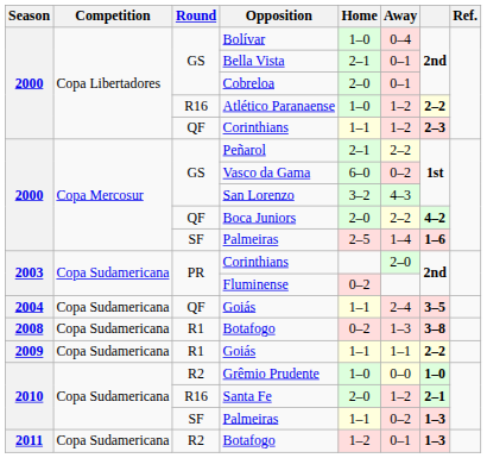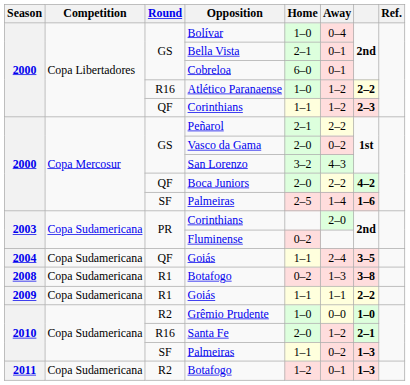 <table class="wikitable collapsible collapsed" style="text-align: center;">
 <tr>
 <th scope="col">Season</th>
 <th scope="col">Competition</th>
 <th scope="col"><a href='#'>Round</a></th>
 <th scope="col">Opposition</th>
 <th scope="col">Home</th>
 <th scope="col">Away</th>
 <th scope="col"></th>
 <th scope="col">Ref.</th>
 </tr>
 <tr>
 <th rowspan="5" scope="row" style="text-align:center"><a href='#'>2000</a></th>
 <td rowspan="5" style="text-align:left">Copa Libertadores</td>
 <td rowspan="3">GS</td>
 <td style="text-align:left"> <a href='#'>Bolívar</a></td>
 <td style="background:#dfd;">1–0</td>
 <td style="background:#fdd;">0–4</td>
 <td rowspan="3"><strong>2nd</strong></td>
 <td rowspan="5"></td>
 </tr>
 <tr>
 <td style="text-align:left"> <a href='#'>Bella Vista</a></td>
 <td style="background:#dfd;">2–1</td>
 <td style="background:#fdd;">0–1</td>
 </tr>
 <tr>
 <td style="text-align:left;"> <a href='#'>Cobreloa</a></td>
-<td style="background:#dfd;">2–0</td>
+<td style="background:#dfd;">6–0</td>
 <td style="background:#fdd;">0–1</td>
 </tr>
 <tr>
 <td>R16</td>
 <td style="text-align:left"> <a href='#'>Atlético Paranaense</a></td>
 <td style="background:#dfd;">1–0</td>
 <td style="background:#fdd;">1–2</td>
 <td style="background:#ffd;"><strong>2–2</strong></td>
 </tr>
 <tr>
 <td>QF</td>
 <td style="text-align:left"> <a href='#'>Corinthians</a></td>
 <td style="background:#ffd;">1–1</td>
 <td style="background:#fdd;">1–2</td>
 <td style="background:#fdd;"><strong>2–3</strong></td>
 </tr>
 <tr>
 <th rowspan="5" scope="row" style="text-align:center"><a href='#'>2000</a></th>
 <td rowspan="5" style="text-align:left"><a href='#'>Copa Mercosur</a></td>
 <td rowspan="3">GS</td>
 <td style="text-align:left;"> <a href='#'>Peñarol</a></td>
 <td style="background:#dfd;">2–1</td>
 <td style="background:#ffd;">2–2</td>
 <td rowspan="3"><strong>1st</strong></td>
 <td rowspan="5"></td>
 </tr>
 <tr>
 <td style="text-align:left;"> <a href='#'>Vasco da Gama</a></td>
-<td style="background:#dfd;">6–0</td>
+<td style="background:#dfd;">2–0</td>
 <td style="background:#fdd;">0–2</td>
 </tr>
 <tr>
 <td style="text-align:left;"> <a href='#'>San Lorenzo</a></td>
 <td style="background:#dfd;">3–2</td>
 <td style="background:#dfd;">4–3</td>
 </tr>
 <tr>
 <td>QF</td>
 <td style="text-align:left;"> <a href='#'>Boca Juniors</a></td>
 <td style="background:#dfd;">2–0</td>
 <td style="background:#ffd;">2–2</td>
 <td style="background:#dfd;"><strong>4–2</strong></td>
 </tr>
 <tr>
 <td>SF</td>
 <td style="text-align:left;"> <a href='#'>Palmeiras</a></td>
 <td style="background:#fdd;">2–5</td>
 <td style="background:#fdd;">1–4</td>
 <td style="background:#fdd;"><strong>1–6</strong></td>
 </tr>
 <tr>
 <th rowspan="2" scope="row" style="text-align:center"><a href='#'>2003</a></th>
 <td rowspan="2" style="text-align:left"><a href='#'>Copa Sudamericana</a></td>
 <td rowspan="2">PR</td>
 <td style="text-align:left;"> <a href='#'>Corinthians</a></td>
 <td></td>
 <td style="background:#dfd;">2–0</td>
 <td rowspan="2"><strong>2nd</strong></td>
 <td rowspan="2"></td>
 </tr>
 <tr>
 <td style="text-align:left;"> <a href='#'>Fluminense</a></td>
 <td style="background:#fdd;">0–2</td>
 <td></td>
 </tr>
 <tr>
 <th scope="row" style="text-align:center"><a href='#'>2004</a></th>
 <td style="text-align:left">Copa Sudamericana</td>
 <td>QF</td>
 <td style="text-align:left;"> <a href='#'>Goiás</a></td>
 <td style="background:#ffd;">1–1</td>
 <td style="background:#fdd;">2–4</td>
 <td style="background:#fdd;"><strong>3–5</strong></td>
 <td></td>
 </tr>
 <tr>
 <th scope="row" style="text-align:center"><a href='#'>2008</a></th>
 <td style="text-align:left">Copa Sudamericana</td>
 <td>R1</td>
 <td style="text-align:left;"> <a href='#'>Botafogo</a></td>
 <td style="background:#fdd;">0–2</td>
 <td style="background:#fdd;">1–3</td>
 <td style="background:#fdd;"><strong>3–8</strong></td>
 <td></td>
 </tr>
 <tr>
 <th scope="row" style="text-align:center"><a href='#'>2009</a></th>
 <td style="text-align:left">Copa Sudamericana</td>
 <td>R1</td>
 <td style="text-align:left;"> <a href='#'>Goiás</a></td>
 <td style="background:#ffd;">1–1</td>
 <td style="background:#ffd;">1–1</td>
 <td style="background:#ffd;"><strong>2–2</strong></td>
 <td></td>
 </tr>
 <tr>
 <th rowspan="3" scope="row" style="text-align:center"><a href='#'>2010</a></th>
 <td rowspan="3" style="text-align:left">Copa Sudamericana</td>
 <td>R2</td>
 <td style="text-align:left;"> <a href='#'>Grêmio Prudente</a></td>
 <td style="background:#dfd;">1–0</td>
 <td style="background:#ffd;">0–0</td>
 <td style="background:#dfd;"><strong>1–0</strong></td>
 <td rowspan="3"></td>
 </tr>
 <tr>
 <td>R16</td>
 <td style="text-align:left;"> <a href='#'>Santa Fe</a></td>
 <td style="background:#dfd;">2–0</td>
 <td style="background:#fdd;">1–2</td>
 <td style="background:#dfd;"><strong>2–1</strong></td>
 </tr>
 <tr>
 <td>SF</td>
 <td style="text-align:left;"> <a href='#'>Palmeiras</a></td>
 <td style="background:#ffd;">1–1</td>
 <td style="background:#fdd;">0–2</td>
 <td style="background:#fdd;"><strong>1–3</strong></td>
 </tr>
 <tr>
 <th scope="row" style="text-align:center"><a href='#'>2011</a></th>
 <td style="text-align:left">Copa Sudamericana</td>
 <td>R2</td>
 <td style="text-align:left;"> <a href='#'>Botafogo</a></td>
 <td style="background:#fdd;">1–2</td>
 <td style="background:#fdd;">0–1</td>
 <td style="background:#fdd;"><strong>1–3</strong></td>
 <td></td>
 </tr>
 </table>
